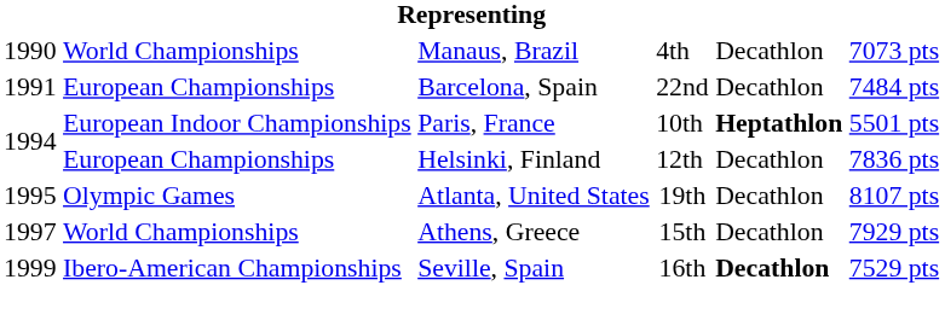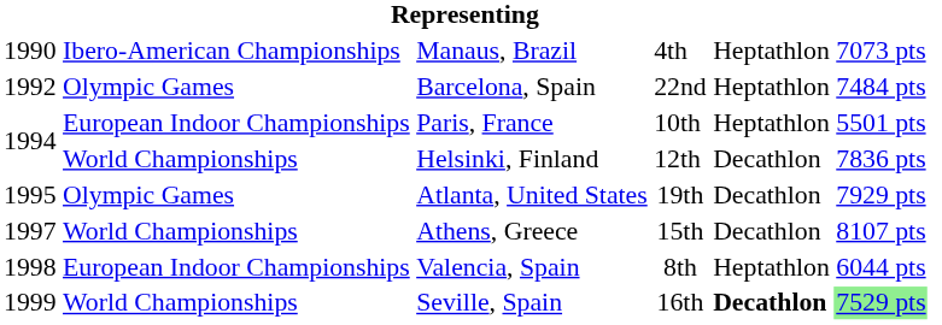 <table>
 <tr>
 <th colspan="6">Representing </th>
 </tr>
 <tr>
 <td>1990</td>
-<td><a href='#'>World Championships</a></td>
+<td><a href='#'>Ibero-American Championships</a></td>
 <td><a href='#'>Manaus</a>, <a href='#'>Brazil</a></td>
 <td>4th</td>
-<td>Decathlon</td>
+<td>Heptathlon</td>
 <td><a href='#'>7073 pts</a></td>
 </tr>
 <tr>
-<td>1991</td>
-<td><a href='#'>European Championships</a></td>
+<td>1992</td>
+<td><a href='#'>Olympic Games</a></td>
 <td><a href='#'>Barcelona</a>, Spain</td>
 <td>22nd</td>
-<td>Decathlon</td>
+<td>Heptathlon</td>
 <td><a href='#'>7484 pts</a></td>
 </tr>
 <tr>
 <td rowspan=2>1994</td>
 <td><a href='#'>European Indoor Championships</a></td>
 <td><a href='#'>Paris</a>, <a href='#'>France</a></td>
 <td>10th</td>
-<td><strong>Heptathlon</strong></td>
+<td>Heptathlon</td>
 <td><a href='#'>5501 pts</a></td>
 </tr>
 <tr>
-<td><a href='#'>European Championships</a></td>
+<td><a href='#'>World Championships</a></td>
 <td><a href='#'>Helsinki</a>, Finland</td>
 <td>12th</td>
 <td>Decathlon</td>
 <td><a href='#'>7836 pts</a></td>
 </tr>
 <tr>
 <td>1995</td>
 <td><a href='#'>Olympic Games</a></td>
 <td><a href='#'>Atlanta</a>, <a href='#'>United States</a></td>
 <td align="center">19th</td>
 <td>Decathlon</td>
-<td><a href='#'>8107 pts</a></td>
+<td><a href='#'>7929 pts</a></td>
 </tr>
 <tr>
 <td>1997</td>
 <td><a href='#'>World Championships</a></td>
 <td><a href='#'>Athens</a>, Greece</td>
 <td align="center">15th</td>
 <td>Decathlon</td>
-<td><a href='#'>7929 pts</a></td>
+<td><a href='#'>8107 pts</a></td>
+</tr>
+<tr>
+<td>1998</td>
+<td><a href='#'>European Indoor Championships</a></td>
+<td><a href='#'>Valencia</a>, <a href='#'>Spain</a></td>
+<td align="center">8th</td>
+<td>Heptathlon</td>
+<td><a href='#'>6044 pts</a></td>
 </tr>
 <tr>
 <td>1999</td>
-<td><a href='#'>Ibero-American Championships</a></td>
+<td><a href='#'>World Championships</a></td>
 <td><a href='#'>Seville</a>, <a href='#'>Spain</a></td>
 <td align="center">16th</td>
 <td><strong>Decathlon</strong></td>
-<td><a href='#'>7529 pts</a></td>
+<td style="background: lightgreen;"><a href='#'>7529 pts</a></td>
 </tr>
 </table>
